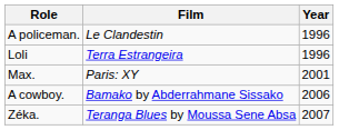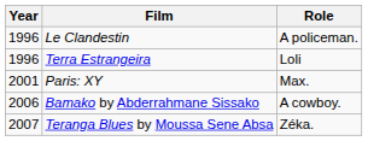 <table class="wikitable nowraplinks">
 <tr>
+<th>Year</th>
+<th>Film</th>
 <th>Role</th>
-<th>Film</th>
-<th>Year</th>
 </tr>
 <tr>
+<td>1996</td>
+<td><em>Le Clandestin</em></td>
 <td>A policeman.</td>
-<td><em>Le Clandestin</em></td>
-<td>1996</td>
 </tr>
 <tr>
+<td>1996</td>
+<td><em><a href='#'>Terra Estrangeira</a></em></td>
 <td>Loli</td>
-<td><em><a href='#'>Terra Estrangeira</a></em></td>
-<td>1996</td>
 </tr>
 <tr>
+<td>2001</td>
+<td><em>Paris: XY</em></td>
 <td>Max.</td>
-<td><em>Paris: XY</em></td>
-<td>2001</td>
 </tr>
 <tr>
+<td>2006</td>
+<td><em><a href='#'>Bamako</a></em> by <a href='#'>Abderrahmane Sissako</a></td>
 <td>A cowboy.</td>
-<td><em><a href='#'>Bamako</a></em> by <a href='#'>Abderrahmane Sissako</a></td>
-<td>2006</td>
 </tr>
 <tr>
+<td>2007</td>
+<td><em><a href='#'>Teranga Blues</a></em> by <a href='#'>Moussa Sene Absa</a></td>
 <td>Zéka.</td>
-<td><em><a href='#'>Teranga Blues</a></em> by <a href='#'>Moussa Sene Absa</a></td>
-<td>2007</td>
 </tr>
 </table>
